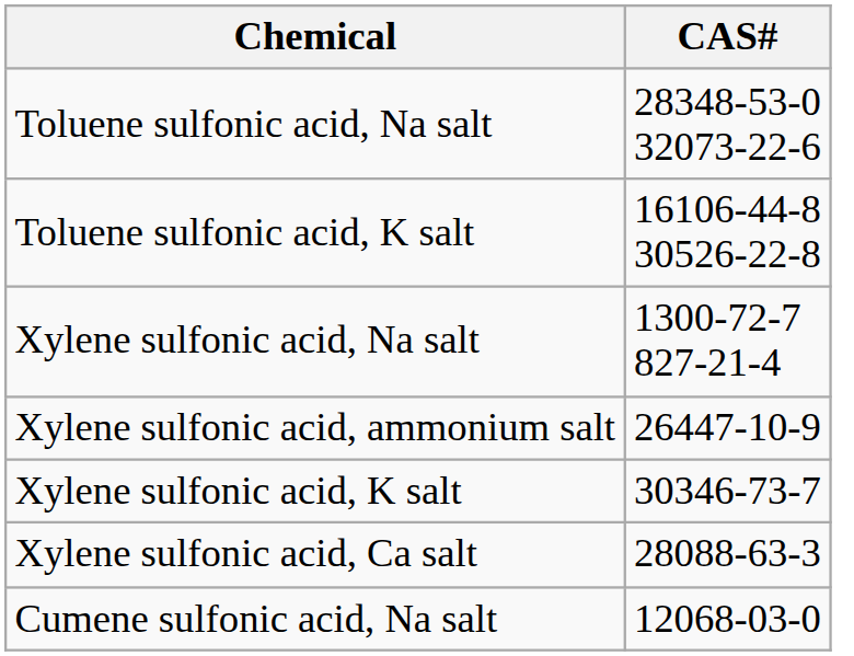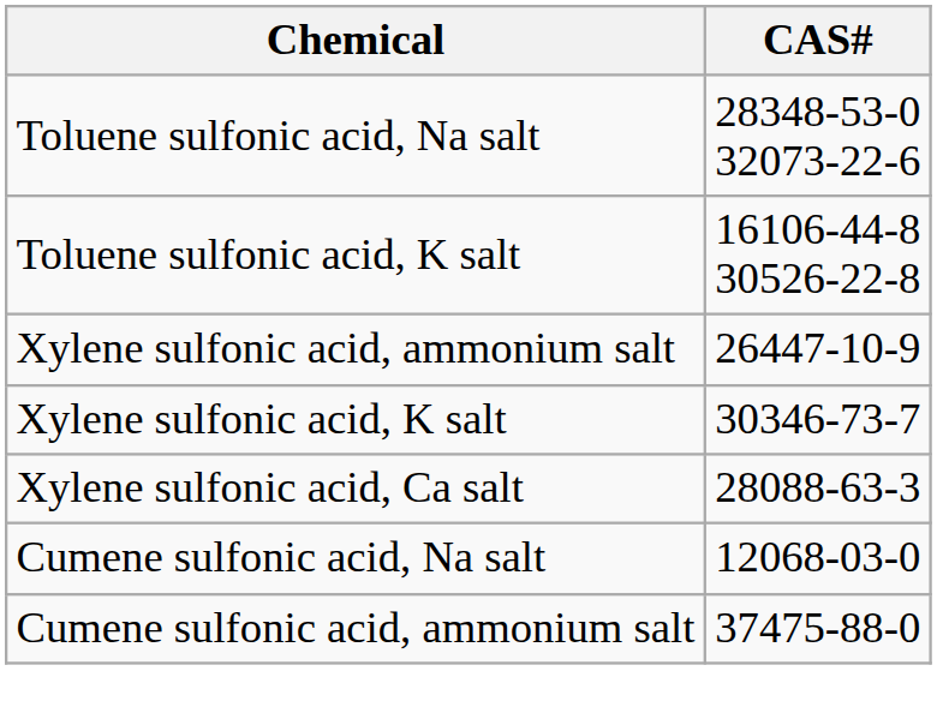 <table class="wikitable">
 <tr>
 <th>Chemical</th>
 <th>CAS#</th>
 </tr>
 <tr>
 <td>Toluene sulfonic acid, Na salt</td>
 <td>28348-53-0<br>32073-22-6</td>
 </tr>
 <tr>
 <td>Toluene sulfonic acid, K salt</td>
 <td>16106-44-8<br>30526-22-8</td>
-</tr>
-<tr>
-<td>Xylene sulfonic acid, Na salt</td>
-<td>1300-72-7<br>827-21-4</td>
 </tr>
 <tr>
 <td>Xylene sulfonic acid, ammonium salt</td>
 <td>26447-10-9</td>
 </tr>
 <tr>
 <td>Xylene sulfonic acid, K salt</td>
 <td>30346-73-7</td>
 </tr>
 <tr>
 <td>Xylene sulfonic acid, Ca salt</td>
 <td>28088-63-3</td>
 </tr>
 <tr>
 <td>Cumene sulfonic acid, Na salt</td>
 <td>12068-03-0</td>
 </tr>
+<tr>
+<td>Cumene sulfonic acid, ammonium salt</td>
+<td>37475-88-0</td>
+</tr>
 </table>
